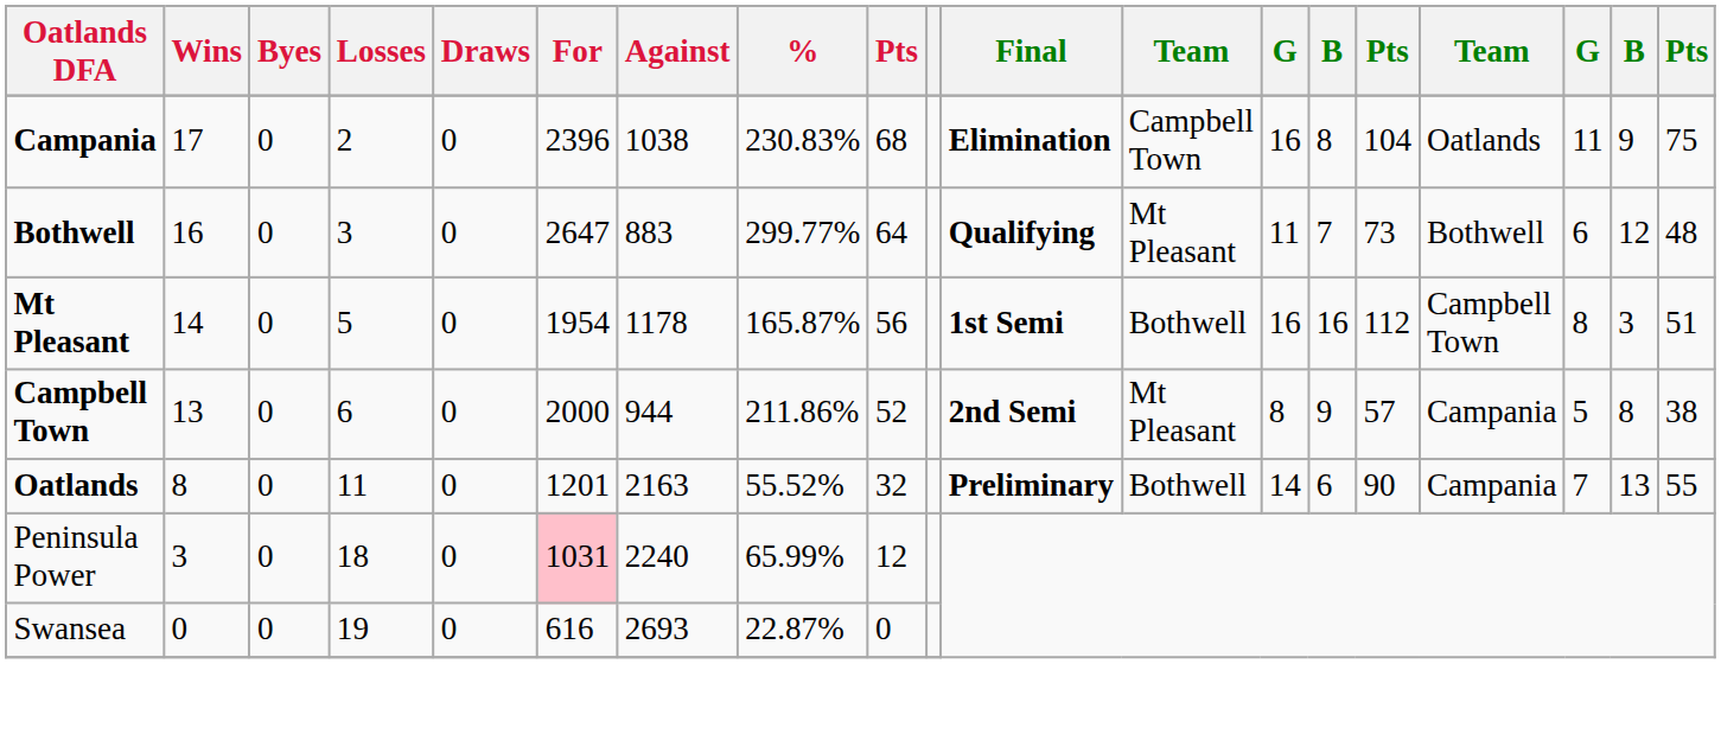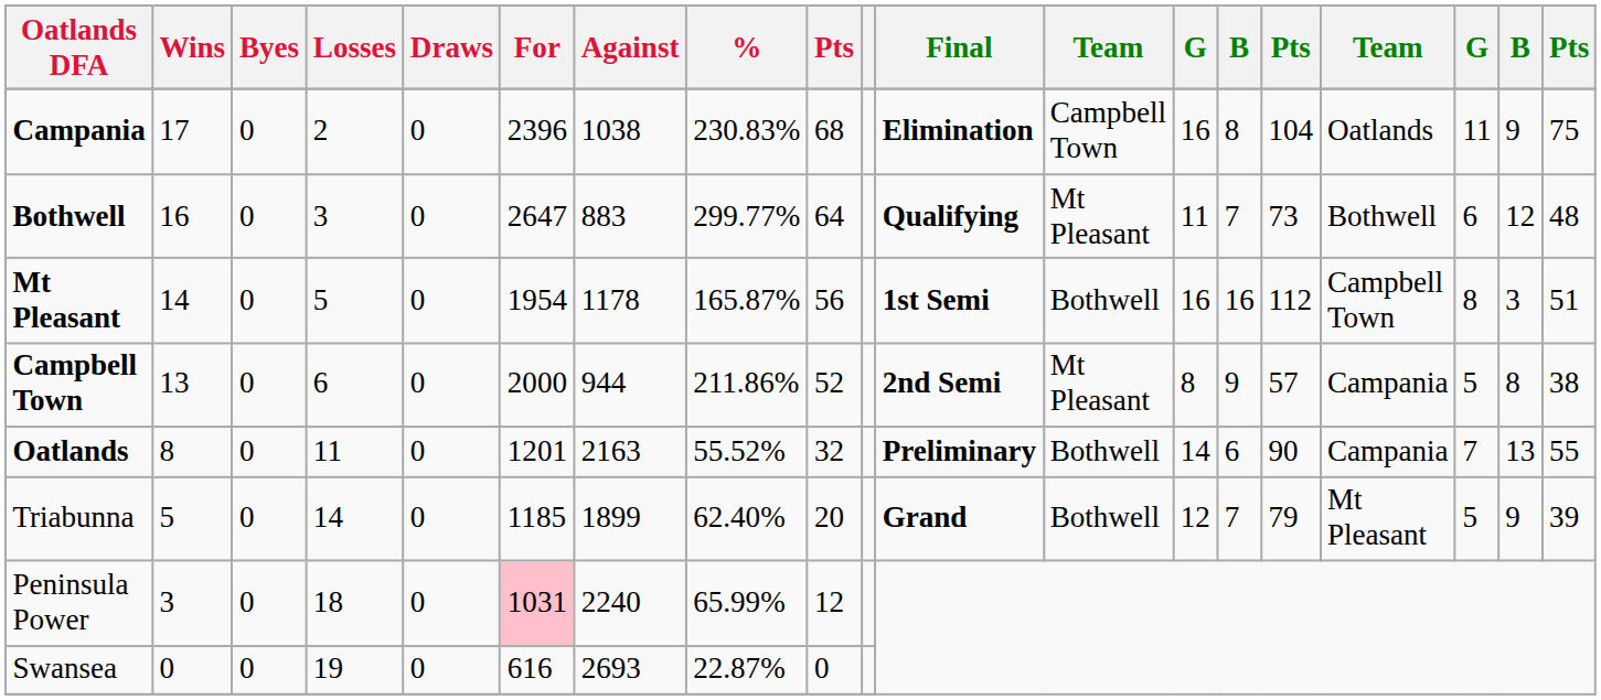 <table style="font-size: 85%; text-align: left;" class="wikitable">
 <tr>
 <th style="color:crimson">Oatlands DFA</th>
 <th style="color:crimson">Wins</th>
 <th style="color:crimson">Byes</th>
 <th style="color:crimson">Losses</th>
 <th style="color:crimson">Draws</th>
 <th style="color:crimson">For</th>
 <th style="color:crimson">Against</th>
 <th style="color:crimson">%</th>
 <th style="color:crimson">Pts</th>
 <th></th>
 <th style="color:green">Final</th>
 <th style="color:green">Team</th>
 <th style="color:green">G</th>
 <th style="color:green">B</th>
 <th style="color:green">Pts</th>
 <th style="color:green">Team</th>
 <th style="color:green">G</th>
 <th style="color:green">B</th>
 <th style="color:green">Pts</th>
 </tr>
 <tr>
 </tr>
 <tr>
 </tr>
 <tr>
 <td><strong>	Campania	</strong></td>
 <td>17</td>
 <td>0</td>
 <td>2</td>
 <td>0</td>
 <td>2396</td>
 <td>1038</td>
 <td>230.83%</td>
 <td>68</td>
 <td></td>
 <td><strong>Elimination</strong></td>
 <td>Campbell Town</td>
 <td>16</td>
 <td>8</td>
 <td>104</td>
 <td>Oatlands</td>
 <td>11</td>
 <td>9</td>
 <td>75</td>
 </tr>
 <tr>
 <td><strong>	Bothwell	</strong></td>
 <td>16</td>
 <td>0</td>
 <td>3</td>
 <td>0</td>
 <td>2647</td>
 <td>883</td>
 <td>299.77%</td>
 <td>64</td>
 <td></td>
 <td><strong>Qualifying</strong></td>
 <td>Mt Pleasant</td>
 <td>11</td>
 <td>7</td>
 <td>73</td>
 <td>Bothwell</td>
 <td>6</td>
 <td>12</td>
 <td>48</td>
 </tr>
 <tr>
 <td><strong>	Mt Pleasant	</strong></td>
 <td>14</td>
 <td>0</td>
 <td>5</td>
 <td>0</td>
 <td>1954</td>
 <td>1178</td>
 <td>165.87%</td>
 <td>56</td>
 <td></td>
 <td><strong>1st Semi</strong></td>
 <td>Bothwell</td>
 <td>16</td>
 <td>16</td>
 <td>112</td>
 <td>Campbell Town</td>
 <td>8</td>
 <td>3</td>
 <td>51</td>
 </tr>
 <tr>
 <td><strong>	Campbell Town	</strong></td>
 <td>13</td>
 <td>0</td>
 <td>6</td>
 <td>0</td>
 <td>2000</td>
 <td>944</td>
 <td>211.86%</td>
 <td>52</td>
 <td></td>
 <td><strong>2nd Semi</strong></td>
 <td>Mt Pleasant</td>
 <td>8</td>
 <td>9</td>
 <td>57</td>
 <td>Campania</td>
 <td>5</td>
 <td>8</td>
 <td>38</td>
 </tr>
 <tr>
 <td><strong>	Oatlands	</strong></td>
 <td>8</td>
 <td>0</td>
 <td>11</td>
 <td>0</td>
 <td>1201</td>
 <td>2163</td>
 <td>55.52%</td>
 <td>32</td>
 <td></td>
 <td><strong>Preliminary</strong></td>
 <td>Bothwell</td>
 <td>14</td>
 <td>6</td>
 <td>90</td>
 <td>Campania</td>
 <td>7</td>
 <td>13</td>
 <td>55</td>
 </tr>
 <tr>
+<td>Triabunna</td>
+<td>5</td>
+<td>0</td>
+<td>14</td>
+<td>0</td>
+<td>1185</td>
+<td>1899</td>
+<td>62.40%</td>
+<td>20</td>
+<td></td>
+<td><strong>Grand</strong></td>
+<td>Bothwell</td>
+<td>12</td>
+<td>7</td>
+<td>79</td>
+<td>Mt Pleasant</td>
+<td>5</td>
+<td>9</td>
+<td>39</td>
+</tr>
+<tr>
 <td>Peninsula Power</td>
 <td>3</td>
 <td>0</td>
 <td>18</td>
 <td>0</td>
 <td style="background: pink;">1031</td>
 <td>2240</td>
 <td>65.99%</td>
 <td>12</td>
 <td></td>
 </tr>
 <tr>
 <td>Swansea</td>
 <td>0</td>
 <td>0</td>
 <td>19</td>
 <td>0</td>
 <td>616</td>
 <td>2693</td>
 <td>22.87%</td>
 <td>0</td>
 <td></td>
 </tr>
 <tr>
 </tr>
 </table>
